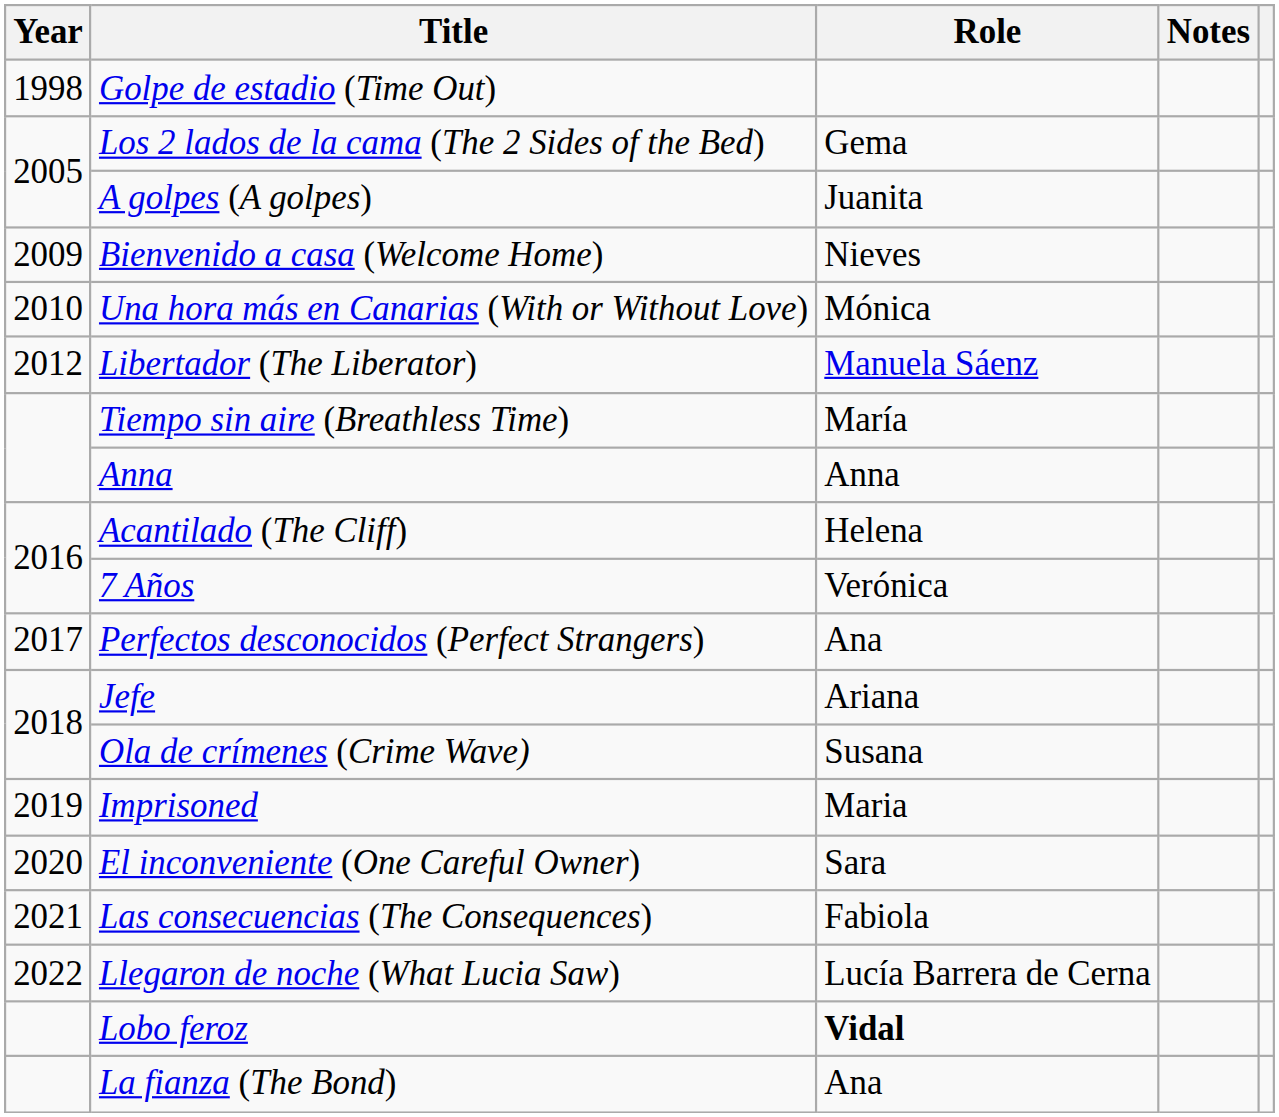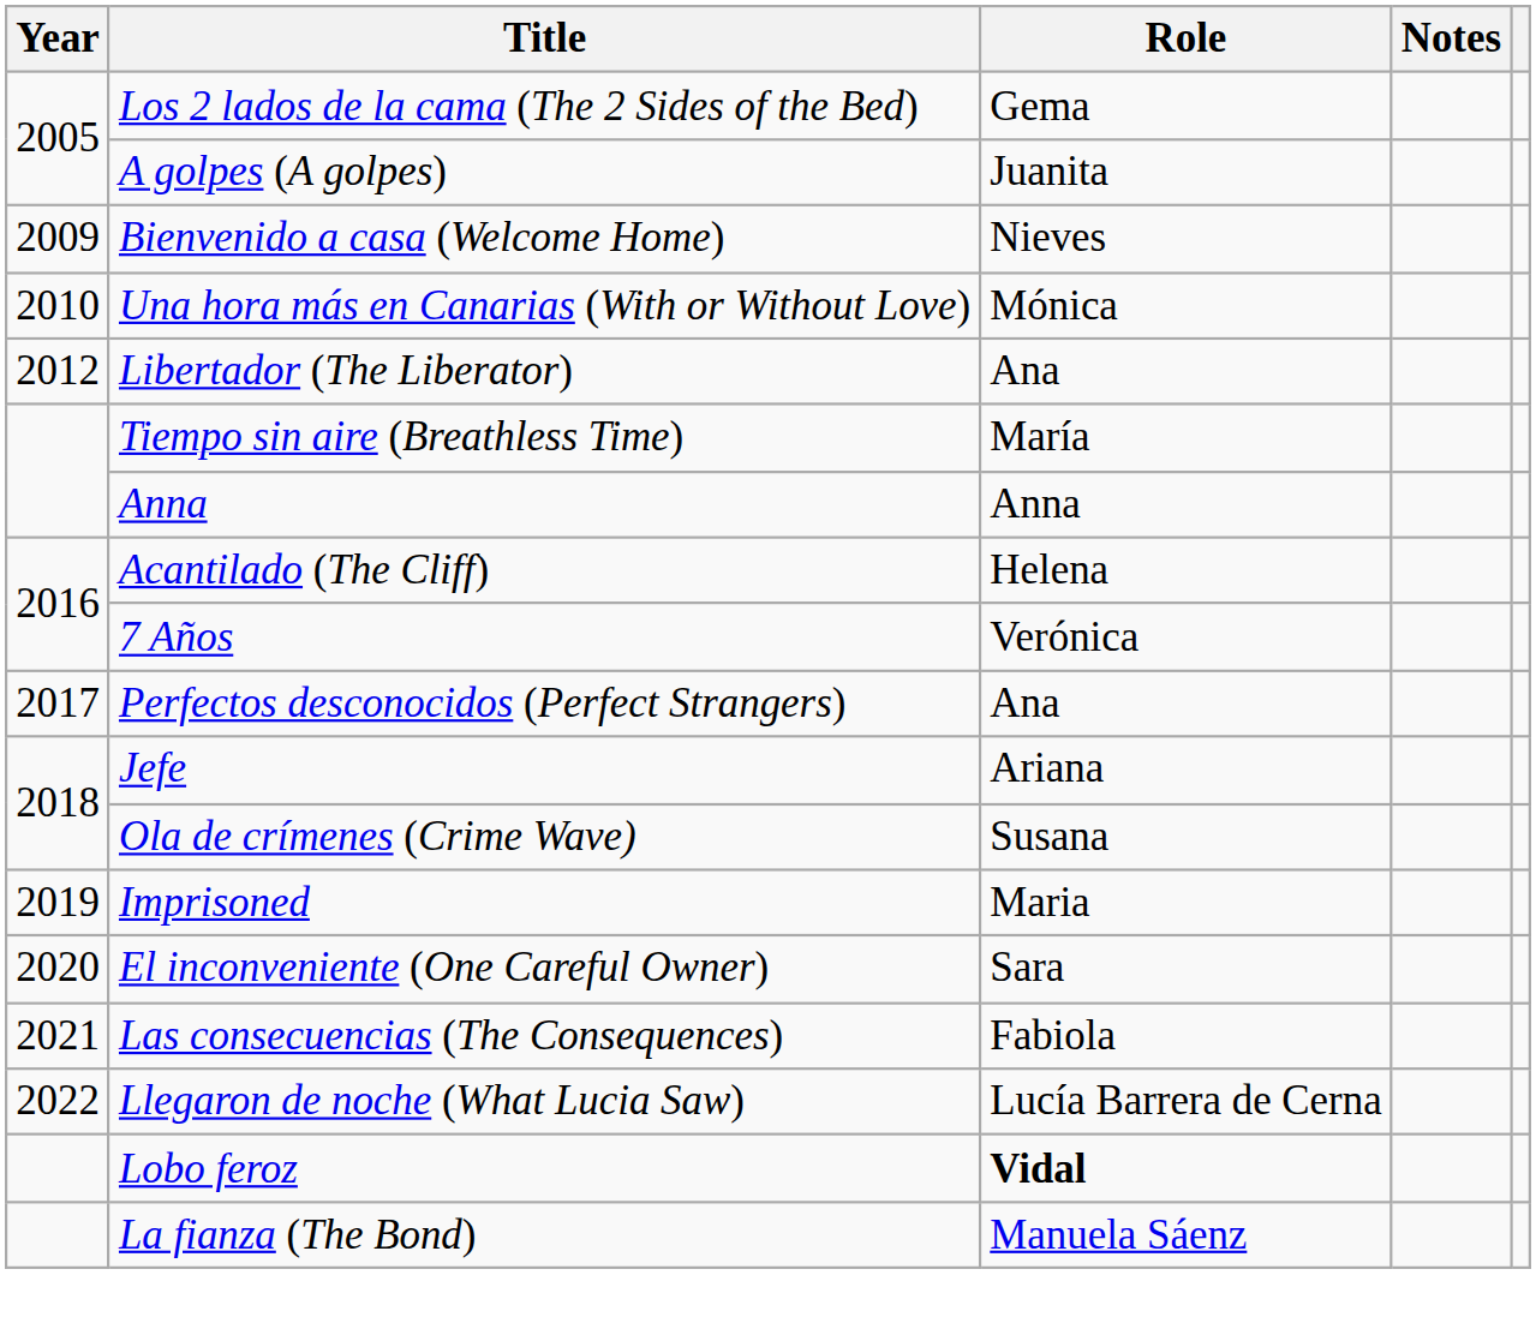 <table class="wikitable sortable">
 <tr>
 <th>Year</th>
 <th>Title</th>
 <th>Role</th>
 <th class="unsortable">Notes</th>
 <th class="unsortable"></th>
-</tr>
-<tr>
-<td align = "center">1998</td>
-<td><em><a href='#'>Golpe de estadio</a></em> (<em>Time Out</em>)</td>
-<td></td>
-<td></td>
-<td align = "center"></td>
 </tr>
 <tr>
 <td rowspan = "2" align = "center">2005</td>
 <td><em><a href='#'>Los 2 lados de la cama</a></em> (<em>The 2 Sides of the Bed</em>)</td>
 <td>Gema</td>
 <td></td>
 <td align = "center"></td>
 </tr>
 <tr>
 <td><em><a href='#'>A golpes</a></em> (<em>A golpes</em>)</td>
 <td>Juanita</td>
 <td></td>
 <td align = "center"></td>
 </tr>
 <tr>
 <td align = "center">2009</td>
 <td><em><a href='#'>Bienvenido a casa</a></em> (<em>Welcome Home</em>)</td>
 <td>Nieves</td>
 <td></td>
 <td align = "center"></td>
 </tr>
 <tr>
 <td align = "center">2010</td>
 <td><em><a href='#'>Una hora más en Canarias</a></em> (<em>With or Without Love</em>)</td>
 <td>Mónica</td>
 <td></td>
 <td align = "center"></td>
 </tr>
 <tr>
 <td align = "center">2012</td>
 <td><em><a href='#'>Libertador</a></em> (<em>The Liberator</em>)</td>
-<td><a href='#'>Manuela Sáenz</a></td>
+<td>Ana</td>
 <td></td>
 <td align = "center"></td>
 </tr>
 <tr>
 <td rowspan = "2"></td>
 <td><em><a href='#'>Tiempo sin aire</a></em> (<em>Breathless Time</em>)</td>
 <td>María</td>
 <td></td>
 <td></td>
 </tr>
 <tr>
 <td><em><a href='#'>Anna</a></em></td>
 <td>Anna</td>
 <td></td>
 <td align = "center"></td>
 </tr>
 <tr>
 <td rowspan = "2" align = "center">2016</td>
 <td><em><a href='#'>Acantilado</a></em> (<em>The Cliff</em>)</td>
 <td>Helena</td>
 <td></td>
 <td align = "center"></td>
 </tr>
 <tr>
 <td><em><a href='#'>7 Años</a></em></td>
 <td>Verónica</td>
 <td></td>
 <td align = "center"></td>
 </tr>
 <tr>
 <td align = "center">2017</td>
 <td><em><a href='#'>Perfectos desconocidos</a></em> (<em>Perfect Strangers</em>)</td>
 <td>Ana</td>
 <td></td>
 <td align = "center"></td>
 </tr>
 <tr>
 <td rowspan="2" align = "center">2018</td>
 <td><em><a href='#'>Jefe</a></em></td>
 <td>Ariana</td>
 <td></td>
 <td align = "center"></td>
 </tr>
 <tr>
 <td><em><a href='#'>Ola de crímenes</a></em> (<em>Crime Wave)</em></td>
 <td>Susana</td>
 <td></td>
 <td align = "center"></td>
 </tr>
 <tr>
 <td align = "center">2019</td>
 <td><em><a href='#'>Imprisoned</a></em></td>
 <td>Maria</td>
 <td></td>
 <td align = "center"></td>
 </tr>
 <tr>
 <td align = "center">2020</td>
 <td><em><a href='#'>El inconveniente</a></em> (<em>One Careful Owner</em>)</td>
 <td>Sara</td>
 <td></td>
 <td align = "center"></td>
 </tr>
 <tr>
 <td align = "center">2021</td>
 <td><em><a href='#'>Las consecuencias</a></em> (<em>The Consequences</em>)</td>
 <td>Fabiola</td>
 <td></td>
 <td align = "center"></td>
 </tr>
 <tr>
 <td align = "center">2022</td>
 <td><em><a href='#'>Llegaron de noche</a></em> (<em>What Lucia Saw</em>)</td>
 <td>Lucía Barrera de Cerna</td>
 <td></td>
 <td align = "center"></td>
 </tr>
 <tr>
 <td></td>
 <td><em><a href='#'>Lobo feroz</a></em></td>
 <td><strong>Vidal</strong></td>
 <td></td>
 <td></td>
 </tr>
 <tr>
 <td></td>
 <td><em><a href='#'>La fianza</a></em> (<em>The Bond</em>)</td>
-<td>Ana</td>
+<td><a href='#'>Manuela Sáenz</a></td>
 <td></td>
 <td></td>
 </tr>
 </table>
